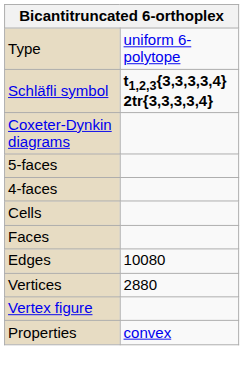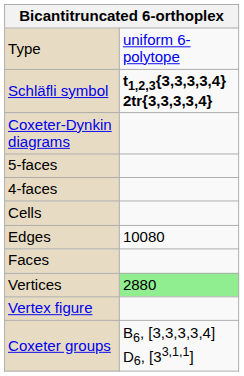 <table class="wikitable" align="right" style="margin-left:10px" width="250">
 <tr>
 <th bgcolor=#e7dcc3 colspan=2>Bicantitruncated 6-orthoplex</th>
 </tr>
 <tr>
 <td bgcolor=#e7dcc3>Type</td>
 <td><a href='#'>uniform 6-polytope</a></td>
 </tr>
 <tr>
 <td bgcolor=#e7dcc3><a href='#'>Schläfli symbol</a></td>
 <td><strong>t<sub>1,2,3</sub>{3,3,3,3,4}<br>2tr{3,3,3,3,4}</strong></td>
 </tr>
 <tr>
 <td bgcolor=#e7dcc3><a href='#'>Coxeter-Dynkin diagrams</a></td>
 <td><br><br></td>
 </tr>
 <tr>
 <td bgcolor=#e7dcc3>5-faces</td>
 <td></td>
 </tr>
 <tr>
 <td bgcolor=#e7dcc3>4-faces</td>
 <td></td>
 </tr>
 <tr>
 <td bgcolor=#e7dcc3>Cells</td>
 <td></td>
 </tr>
 <tr>
+<td bgcolor=#e7dcc3>Edges</td>
+<td>10080</td>
+</tr>
+<tr>
 <td bgcolor=#e7dcc3>Faces</td>
 <td></td>
 </tr>
 <tr>
-<td bgcolor=#e7dcc3>Edges</td>
-<td>10080</td>
-</tr>
-<tr>
 <td bgcolor=#e7dcc3>Vertices</td>
-<td>2880</td>
+<td style="background: lightgreen;">2880</td>
 </tr>
 <tr>
 <td bgcolor=#e7dcc3><a href='#'>Vertex figure</a></td>
 <td></td>
 </tr>
 <tr>
-<td bgcolor=#e7dcc3>Properties</td>
-<td><a href='#'>convex</a></td>
+<td bgcolor=#e7dcc3><a href='#'>Coxeter groups</a></td>
+<td>B<sub>6</sub>, [3,3,3,3,4]<br>D<sub>6</sub>, [3<sup>3,1,1</sup>]</td>
 </tr>
 </table>
